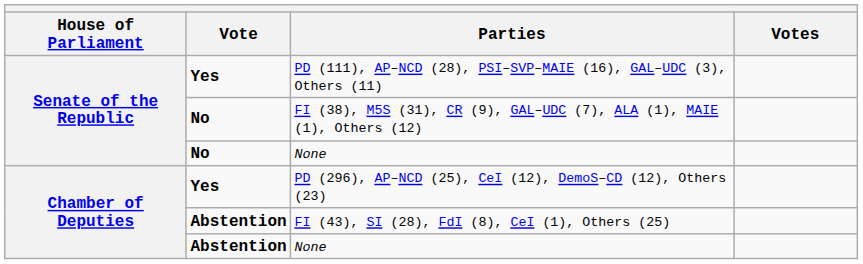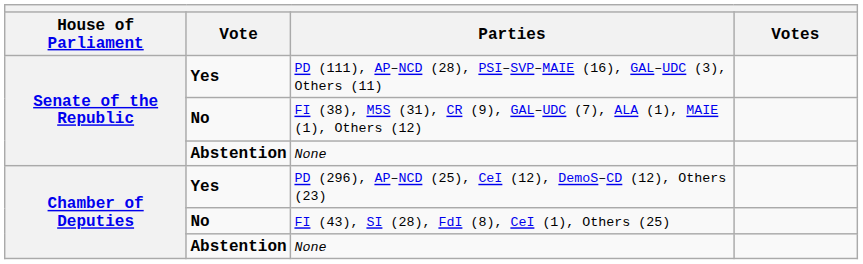 <table class="wikitable" style="font-size:85%;">
 <tr>
 <th colspan="4"></th>
 </tr>
 <tr>
 <th width="120px">House of <a href='#'>Parliament</a></th>
 <th width="60px">Vote</th>
 <th width="300px">Parties</th>
 <th width="80px" align="center">Votes</th>
 </tr>
 <tr>
 <th rowspan="3"><a href='#'>Senate of the Republic</a><br></th>
 <td> <strong>Yes</strong></td>
 <td><small><a href='#'>PD</a> (111), <a href='#'>AP</a>–<a href='#'>NCD</a> (28), <a href='#'>PSI</a>–<a href='#'>SVP</a>–<a href='#'>MAIE</a> (16), <a href='#'>GAL</a>–<a href='#'>UDC</a> (3), Others (11)</small></td>
 <td></td>
 </tr>
 <tr>
 <td> <strong>No</strong></td>
 <td><small><a href='#'>FI</a> (38), <a href='#'>M5S</a> (31), <a href='#'>CR</a> (9), <a href='#'>GAL</a>–<a href='#'>UDC</a> (7), <a href='#'>ALA</a> (1), <a href='#'>MAIE</a> (1), Others (12)</small></td>
 <td></td>
 </tr>
 <tr>
-<td> <strong>No</strong></td>
+<td><strong>Abstention</strong></td>
 <td><small><em>None</em></small></td>
 <td></td>
 </tr>
 <tr>
 <th rowspan="3"><a href='#'>Chamber of Deputies</a><br></th>
 <td> <strong>Yes</strong></td>
 <td><small><a href='#'>PD</a> (296), <a href='#'>AP</a>–<a href='#'>NCD</a> (25), <a href='#'>CeI</a> (12), <a href='#'>DemoS</a>–<a href='#'>CD</a> (12), Others (23)</small></td>
 <td></td>
 </tr>
 <tr>
-<td><strong>Abstention</strong></td>
+<td> <strong>No</strong></td>
 <td><small><a href='#'>FI</a> (43), <a href='#'>SI</a> (28), <a href='#'>FdI</a> (8), <a href='#'>CeI</a> (1), Others (25)</small></td>
 <td></td>
 </tr>
 <tr>
 <td><strong>Abstention</strong></td>
 <td><small><em>None</em></small></td>
 <td></td>
 </tr>
 </table>
